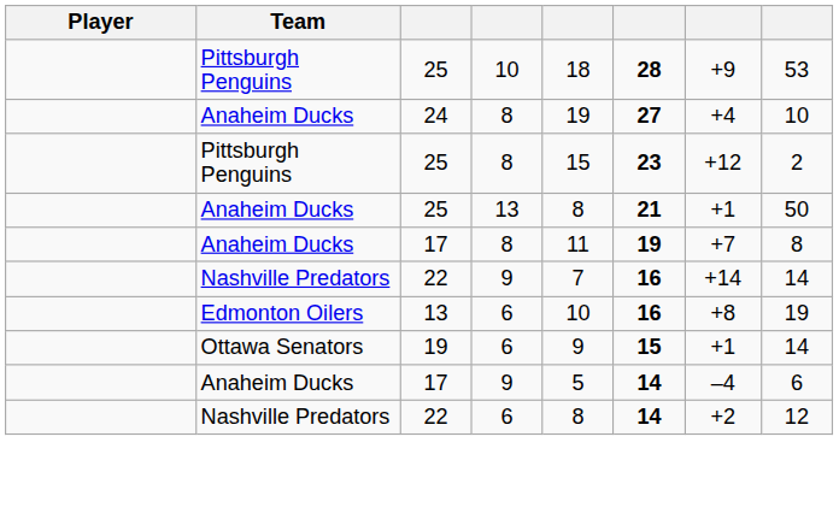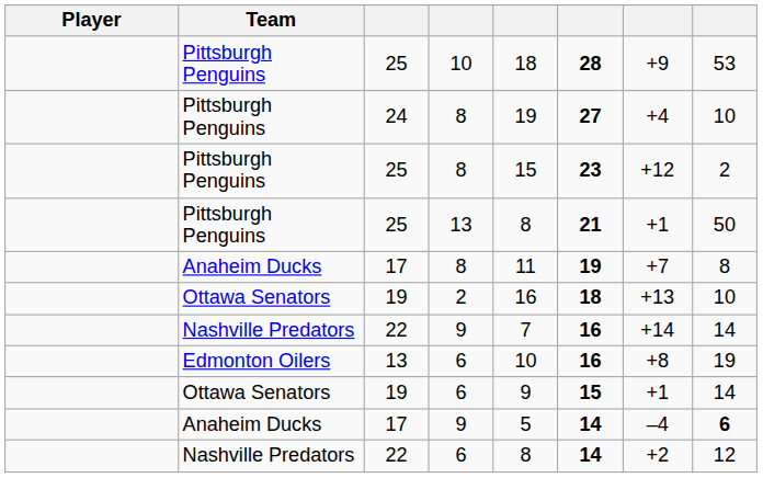 <table style="padding:3px; border-spacing:0; text-align:center;" class="wikitable sortable">
 <tr>
 <th style="width:12em">Player</th>
 <th style="width:12em">Team</th>
 <th style="width:4em"></th>
 <th style="width:4em"></th>
 <th style="width:4em"></th>
 <th style="width:4em"></th>
 <th data-sort-type="number" style="width:4em"></th>
 <th style="width:4em"></th>
 </tr>
 <tr>
 <td align=left></td>
 <td align=left><a href='#'>Pittsburgh Penguins</a></td>
 <td>25</td>
 <td>10</td>
 <td>18</td>
 <td><strong>28</strong></td>
 <td>+9</td>
 <td>53</td>
 </tr>
 <tr>
 <td align=left></td>
-<td align=left><a href='#'>Anaheim Ducks</a></td>
+<td align=left>Pittsburgh Penguins</td>
 <td>24</td>
 <td>8</td>
 <td>19</td>
 <td><strong>27</strong></td>
 <td>+4</td>
 <td>10</td>
 </tr>
 <tr>
 <td align=left></td>
 <td align=left>Pittsburgh Penguins</td>
 <td>25</td>
 <td>8</td>
 <td>15</td>
 <td><strong>23</strong></td>
 <td>+12</td>
 <td>2</td>
 </tr>
 <tr>
 <td align=left></td>
-<td align=left><a href='#'>Anaheim Ducks</a></td>
+<td align=left>Pittsburgh Penguins</td>
 <td>25</td>
 <td>13</td>
 <td>8</td>
 <td><strong>21</strong></td>
 <td>+1</td>
 <td>50</td>
 </tr>
 <tr>
 <td align=left></td>
 <td align=left><a href='#'>Anaheim Ducks</a></td>
 <td>17</td>
 <td>8</td>
 <td>11</td>
 <td><strong>19</strong></td>
 <td>+7</td>
 <td>8</td>
+</tr>
+<tr>
+<td align=left></td>
+<td align="left"><a href='#'>Ottawa Senators</a></td>
+<td>19</td>
+<td>2</td>
+<td>16</td>
+<td><strong>18</strong></td>
+<td>+13</td>
+<td>10</td>
 </tr>
 <tr>
 <td align=left></td>
 <td align=left><a href='#'>Nashville Predators</a></td>
 <td>22</td>
 <td>9</td>
 <td>7</td>
 <td><strong>16</strong></td>
 <td>+14</td>
 <td>14</td>
 </tr>
 <tr>
 <td align=left></td>
 <td align=left><a href='#'>Edmonton Oilers</a></td>
 <td>13</td>
 <td>6</td>
 <td>10</td>
 <td><strong>16</strong></td>
 <td>+8</td>
 <td>19</td>
 </tr>
 <tr>
 <td align=left></td>
 <td align=left>Ottawa Senators</td>
 <td>19</td>
 <td>6</td>
 <td>9</td>
 <td><strong>15</strong></td>
 <td>+1</td>
 <td>14</td>
 </tr>
 <tr>
 <td align=left></td>
 <td align=left>Anaheim Ducks</td>
 <td>17</td>
 <td>9</td>
 <td>5</td>
 <td><strong>14</strong></td>
 <td>–4</td>
-<td>6</td>
+<td><strong>6</strong></td>
 </tr>
 <tr>
 <td align=left></td>
 <td align=left>Nashville Predators</td>
 <td>22</td>
 <td>6</td>
 <td>8</td>
 <td><strong>14</strong></td>
 <td>+2</td>
 <td>12</td>
 </tr>
 </table>
